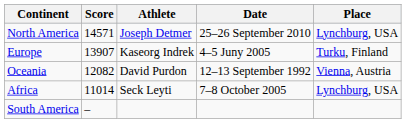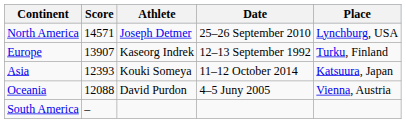 <table class="wikitable">
 <tr style="background:#cde;">
 <th>Continent</th>
 <th>Score</th>
 <th>Athlete</th>
 <th>Date</th>
 <th>Place</th>
 </tr>
 <tr>
 <td><a href='#'>North America</a></td>
 <td>14571</td>
 <td><a href='#'>Joseph Detmer</a></td>
 <td>25–26 September 2010</td>
 <td><a href='#'>Lynchburg</a>, USA</td>
 </tr>
 <tr>
 <td><a href='#'>Europe</a></td>
 <td>13907</td>
 <td>Kaseorg Indrek</td>
-<td>4–5 Juny 2005</td>
+<td>12–13 September 1992</td>
 <td><a href='#'>Turku</a>, Finland</td>
 </tr>
 <tr>
-<td><a href='#'>Oceania</a></td>
-<td>12082</td>
-<td>David Purdon</td>
-<td>12–13 September 1992</td>
-<td><a href='#'>Vienna</a>, Austria</td>
+<td><a href='#'>Asia</a></td>
+<td>12393</td>
+<td>Kouki Someya</td>
+<td>11–12 October 2014</td>
+<td><a href='#'>Katsuura</a>, Japan</td>
 </tr>
 <tr>
-<td><a href='#'>Africa</a></td>
-<td>11014</td>
-<td>Seck Leyti</td>
-<td>7–8 October 2005</td>
-<td><a href='#'>Lynchburg</a>, USA</td>
+<td><a href='#'>Oceania</a></td>
+<td>12088</td>
+<td>David Purdon</td>
+<td>4–5 Juny 2005</td>
+<td><a href='#'>Vienna</a>, Austria</td>
 </tr>
 <tr>
 <td><a href='#'>South America</a></td>
 <td>–</td>
 <td></td>
 <td></td>
 <td></td>
 </tr>
 </table>
